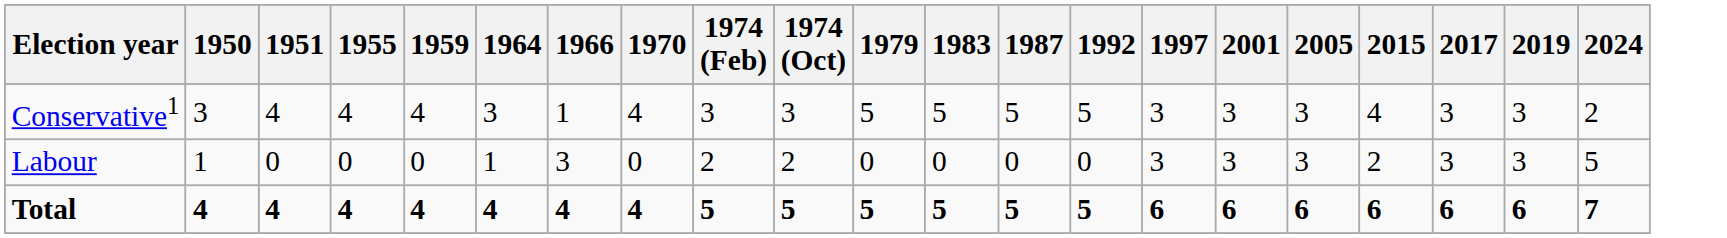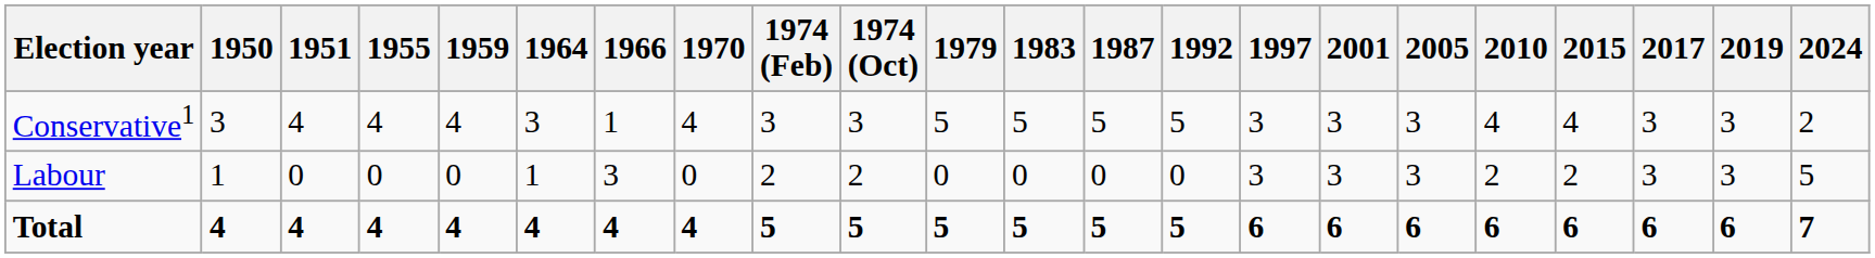 <table class="wikitable">
 <tr>
 <th>Election year</th>
 <th>1950</th>
 <th>1951</th>
 <th>1955</th>
 <th>1959</th>
 <th>1964</th>
 <th>1966</th>
 <th>1970</th>
 <th>1974<br>(Feb)</th>
 <th>1974<br>(Oct)</th>
 <th>1979</th>
 <th>1983</th>
 <th>1987</th>
 <th>1992</th>
 <th>1997</th>
 <th>2001</th>
 <th>2005</th>
+<th>2010</th>
 <th>2015</th>
 <th>2017</th>
 <th>2019</th>
 <th>2024</th>
 </tr>
 <tr>
 <td><a href='#'>Conservative</a><sup>1</sup></td>
 <td>3</td>
 <td>4</td>
 <td>4</td>
 <td>4</td>
 <td>3</td>
 <td>1</td>
 <td>4</td>
 <td>3</td>
 <td>3</td>
 <td>5</td>
 <td>5</td>
 <td>5</td>
 <td>5</td>
 <td>3</td>
 <td>3</td>
 <td>3</td>
 <td>4</td>
+<td>4</td>
 <td>3</td>
 <td>3</td>
 <td>2</td>
 </tr>
 <tr>
 <td><a href='#'>Labour</a></td>
 <td>1</td>
 <td>0</td>
 <td>0</td>
 <td>0</td>
 <td>1</td>
 <td>3</td>
 <td>0</td>
 <td>2</td>
 <td>2</td>
 <td>0</td>
 <td>0</td>
 <td>0</td>
 <td>0</td>
 <td>3</td>
 <td>3</td>
 <td>3</td>
+<td>2</td>
 <td>2</td>
 <td>3</td>
 <td>3</td>
 <td>5</td>
 </tr>
 <tr>
 <td><strong>Total</strong></td>
 <td><strong>4</strong></td>
 <td><strong>4</strong></td>
 <td><strong>4</strong></td>
 <td><strong>4</strong></td>
 <td><strong>4</strong></td>
 <td><strong>4</strong></td>
 <td><strong>4</strong></td>
 <td><strong>5</strong></td>
 <td><strong>5</strong></td>
 <td><strong>5</strong></td>
 <td><strong>5</strong></td>
 <td><strong>5</strong></td>
 <td><strong>5</strong></td>
 <td><strong>6</strong></td>
 <td><strong>6</strong></td>
 <td><strong>6</strong></td>
 <td><strong>6</strong></td>
 <td><strong>6</strong></td>
 <td><strong>6</strong></td>
+<td><strong>6</strong></td>
 <td><strong>7</strong></td>
 </tr>
 </table>
